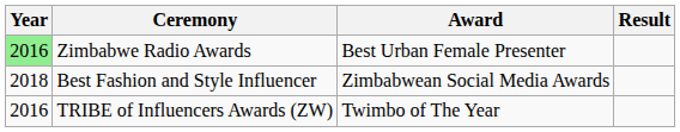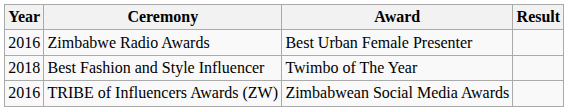 <table class="wikitable">
 <tr>
 <th>Year</th>
 <th>Ceremony</th>
 <th>Award</th>
 <th>Result</th>
 </tr>
 <tr>
-<td style="background: lightgreen;">2016</td>
+<td>2016</td>
 <td>Zimbabwe Radio Awards</td>
 <td>Best Urban Female Presenter</td>
 <td> </td>
 </tr>
 <tr>
 <td>2018</td>
 <td>Best Fashion and Style Influencer</td>
-<td>Zimbabwean Social Media Awards</td>
+<td>Twimbo of The Year</td>
 <td> </td>
 </tr>
 <tr>
 <td>2016</td>
 <td>TRIBE of Influencers Awards (ZW)</td>
-<td>Twimbo of The Year</td>
+<td>Zimbabwean Social Media Awards</td>
 <td></td>
 </tr>
 </table>
